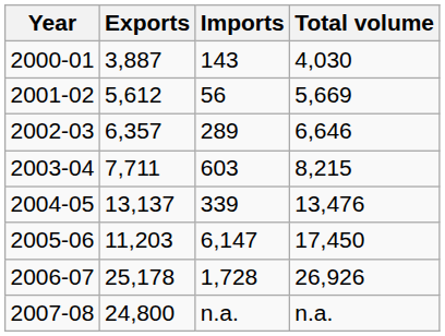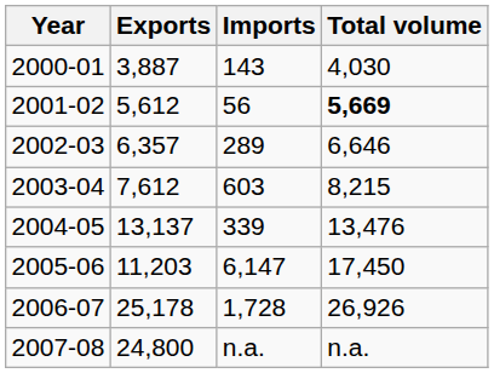 <table class = "wikitable">
 <tr>
 <th>Year</th>
 <th>Exports</th>
 <th>Imports</th>
 <th>Total volume</th>
 </tr>
 <tr>
 <td>2000-01</td>
 <td>3,887</td>
 <td>143</td>
 <td>4,030</td>
 </tr>
 <tr>
 <td>2001-02</td>
 <td>5,612</td>
 <td>56</td>
-<td>5,669</td>
+<td><strong>5,669</strong></td>
 </tr>
 <tr>
 <td>2002-03</td>
 <td>6,357</td>
 <td>289</td>
 <td>6,646</td>
 </tr>
 <tr>
 <td>2003-04</td>
-<td>7,711</td>
+<td>7,612</td>
 <td>603</td>
 <td>8,215</td>
 </tr>
 <tr>
 <td>2004-05</td>
 <td>13,137</td>
 <td>339</td>
 <td>13,476</td>
 </tr>
 <tr>
 <td>2005-06</td>
 <td>11,203</td>
 <td>6,147</td>
 <td>17,450</td>
 </tr>
 <tr>
 <td>2006-07</td>
 <td>25,178</td>
 <td>1,728</td>
 <td>26,926</td>
 </tr>
 <tr>
 <td>2007-08</td>
 <td>24,800</td>
 <td>n.a.</td>
 <td>n.a.</td>
 </tr>
 </table>
